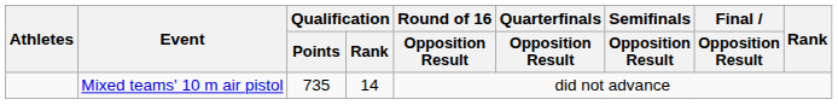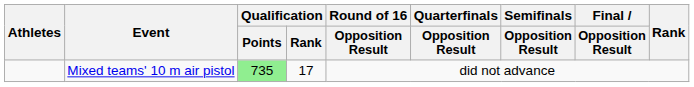 <table class="wikitable" style="font-size:90%;">
 <tr>
 <th rowspan=2>Athletes</th>
 <th rowspan=2>Event</th>
 <th colspan=2>Qualification</th>
 <th>Round of 16</th>
 <th>Quarterfinals</th>
 <th>Semifinals</th>
 <th>Final / </th>
 <th rowspan=2>Rank</th>
 </tr>
 <tr style="font-size:95%">
 <th>Points</th>
 <th>Rank</th>
 <th>Opposition<br>Result</th>
 <th>Opposition<br>Result</th>
 <th>Opposition<br>Result</th>
 <th>Opposition<br>Result</th>
 </tr>
 <tr align=center>
 <td align=left><br></td>
 <td align=left><a href='#'>Mixed teams' 10 m air pistol</a></td>
-<td>735</td>
-<td>14</td>
+<td style="background: lightgreen;">735</td>
+<td>17</td>
 <td colspan=5>did not advance</td>
 </tr>
 </table>
